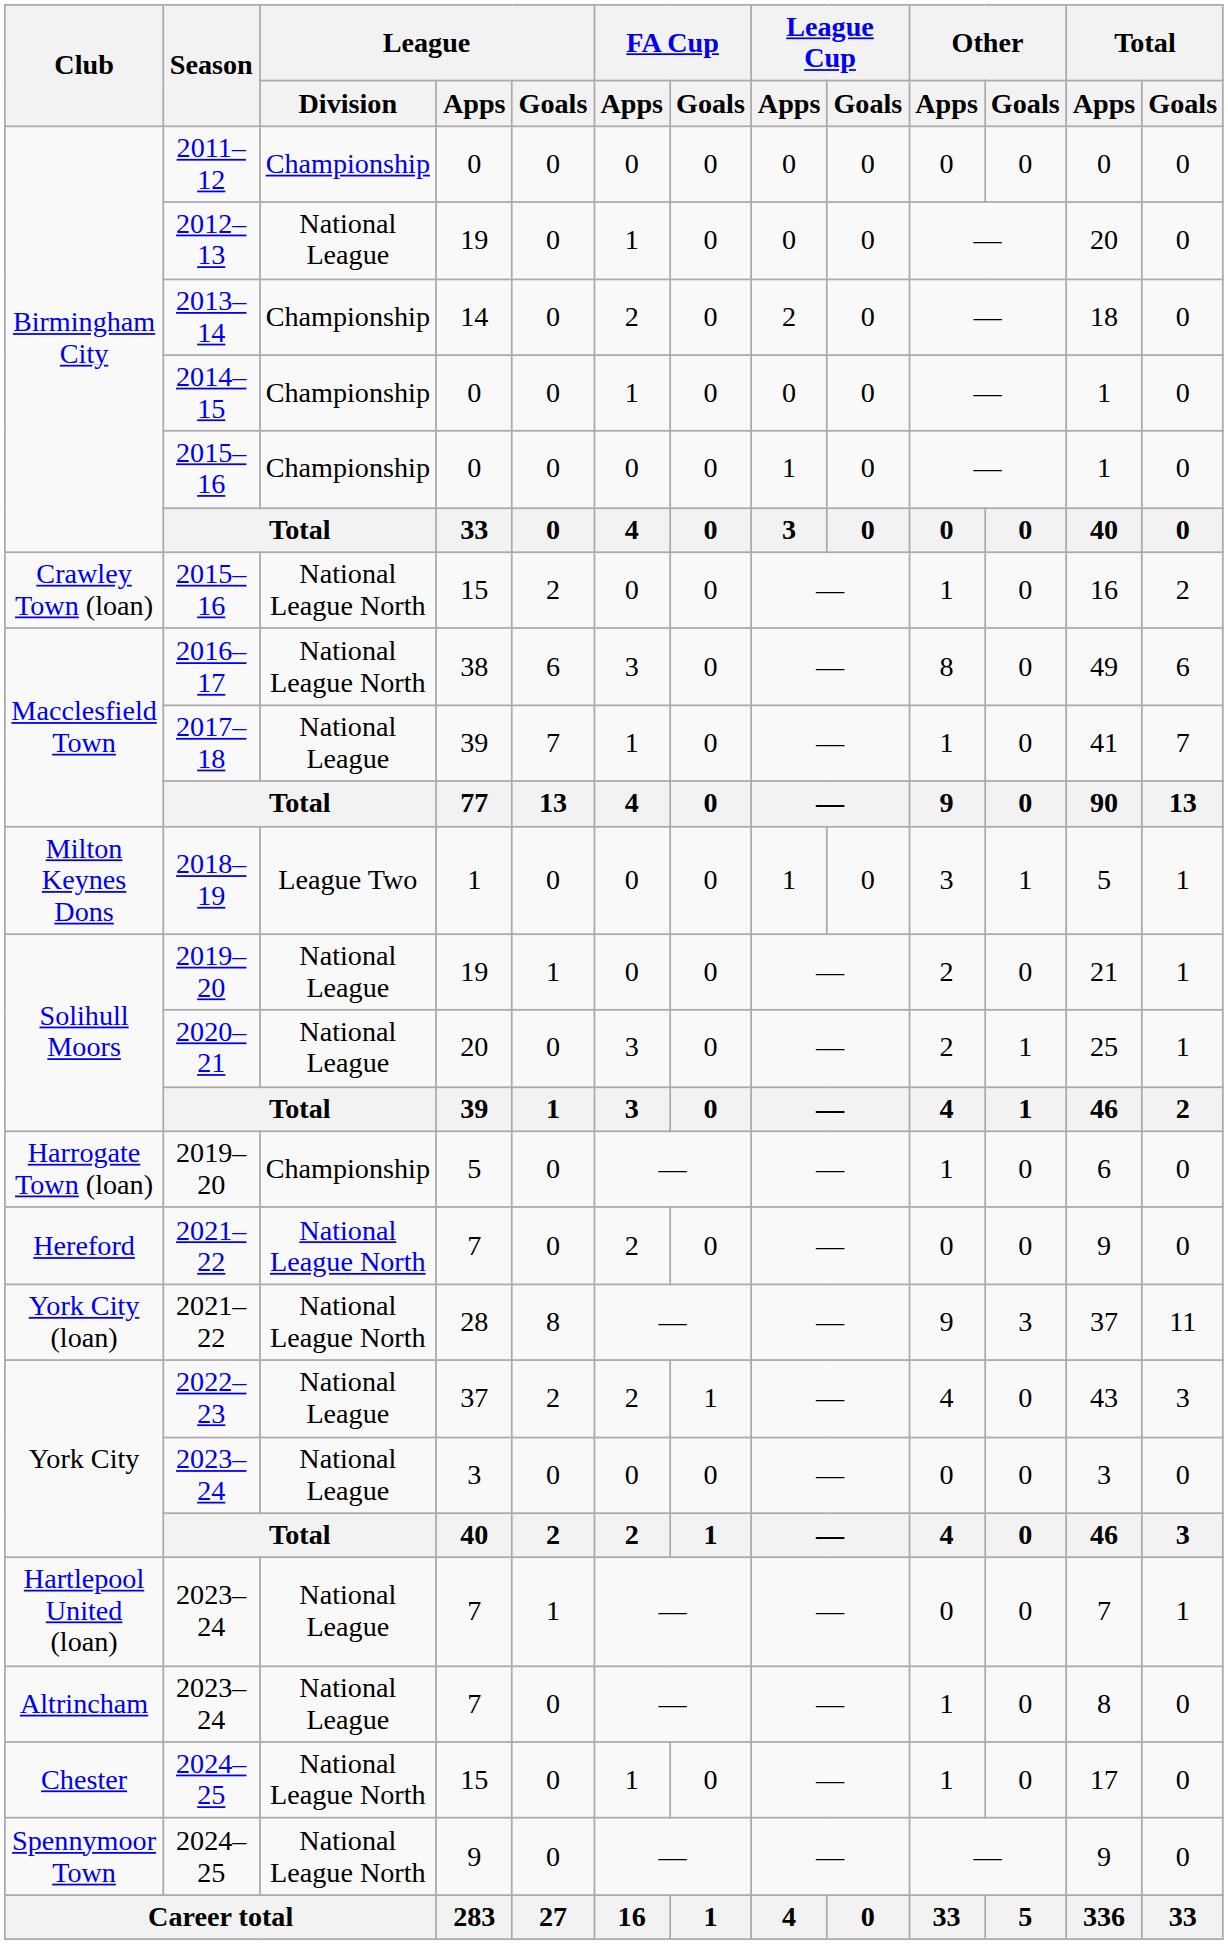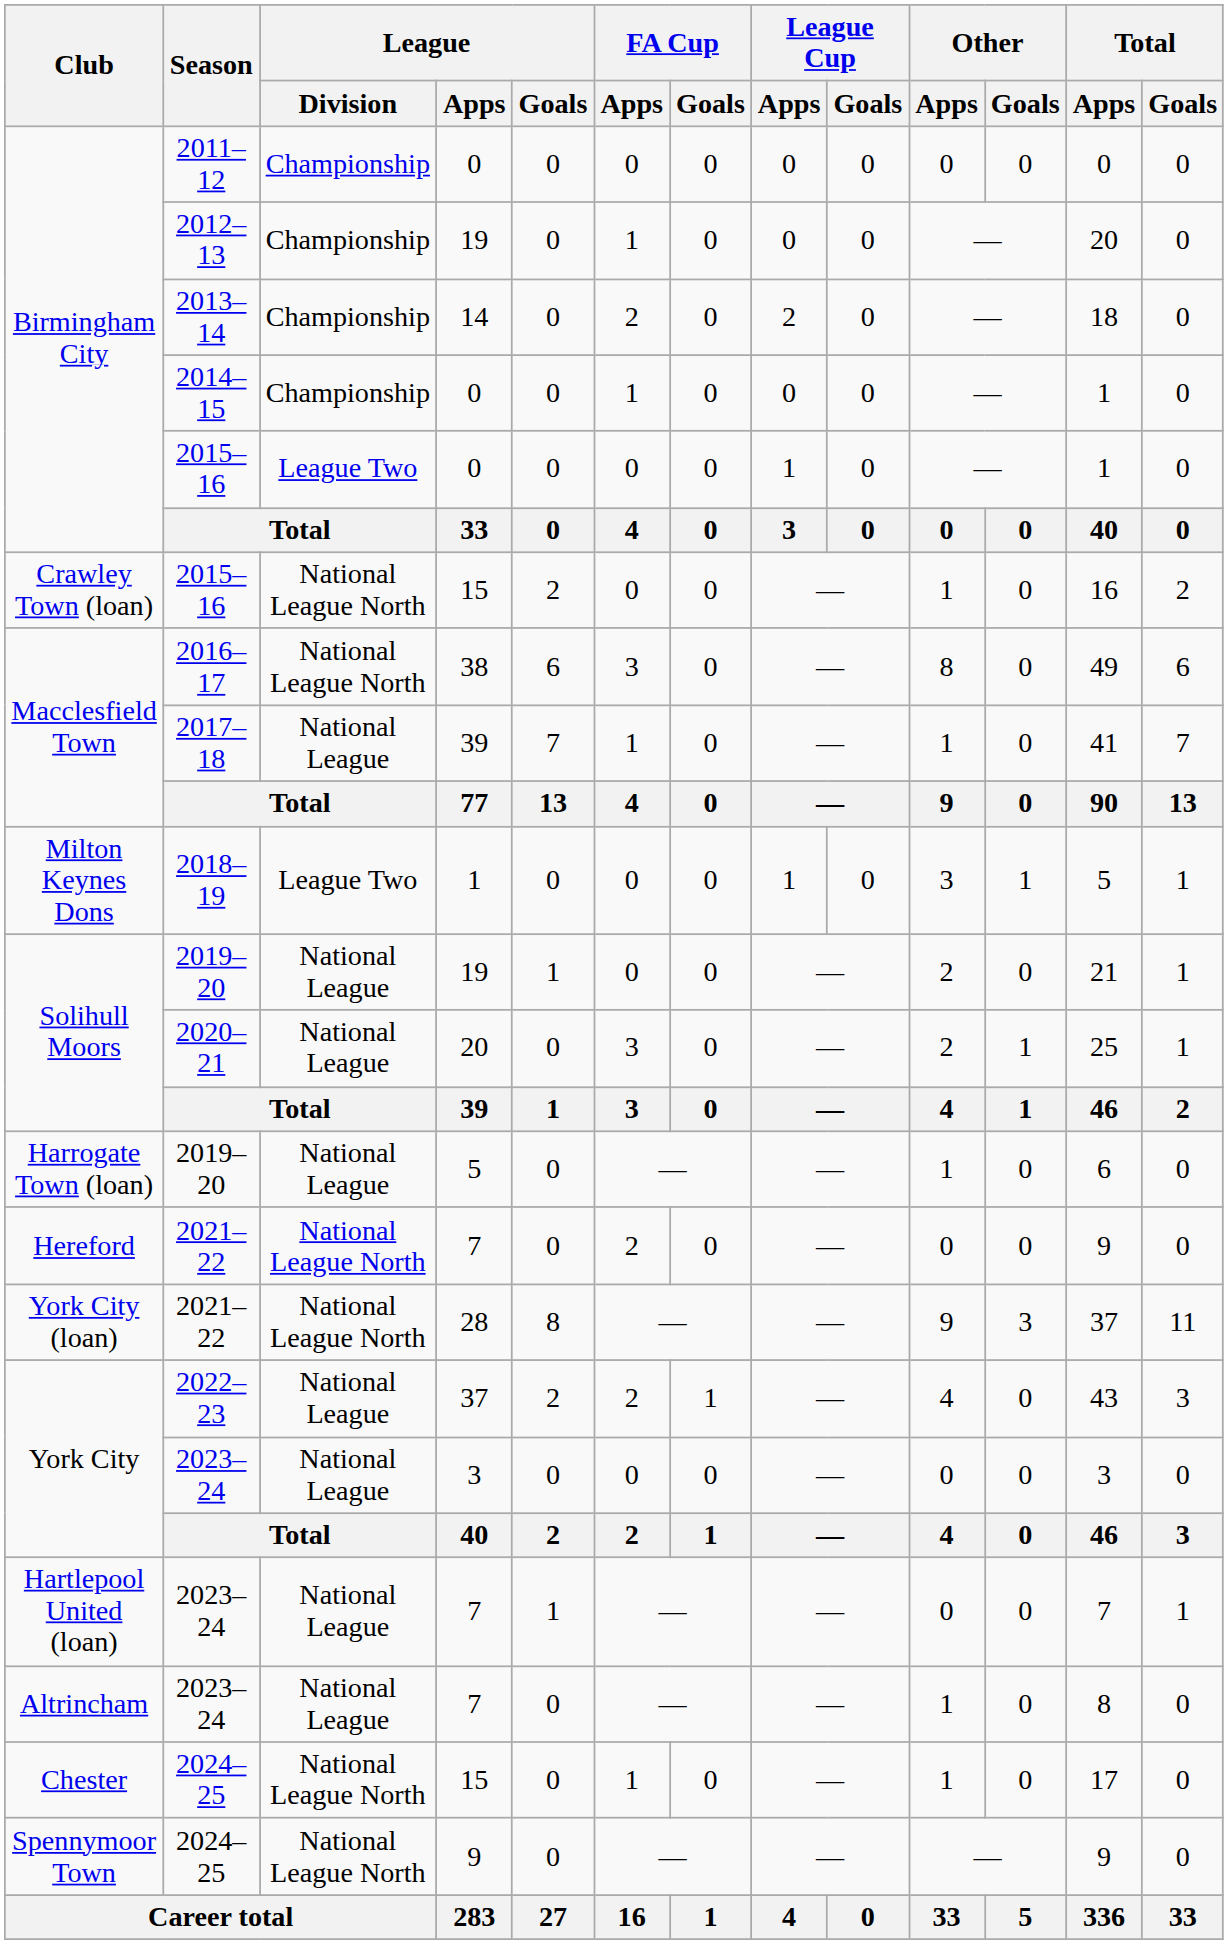 <table class="wikitable" style="text-align: center;">
 <tr>
 <th rowspan=2>Club</th>
 <th rowspan=2>Season</th>
 <th colspan=3>League</th>
 <th colspan=2><a href='#'>FA Cup</a></th>
 <th colspan=2><a href='#'>League Cup</a></th>
 <th colspan=2>Other</th>
 <th colspan=2>Total</th>
 </tr>
 <tr>
 <th>Division</th>
 <th>Apps</th>
 <th>Goals</th>
 <th>Apps</th>
 <th>Goals</th>
 <th>Apps</th>
 <th>Goals</th>
 <th>Apps</th>
 <th>Goals</th>
 <th>Apps</th>
 <th>Goals</th>
 </tr>
 <tr>
 <td rowspan=6><a href='#'>Birmingham City</a></td>
 <td><a href='#'>2011–12</a></td>
 <td><a href='#'>Championship</a></td>
 <td>0</td>
 <td>0</td>
 <td>0</td>
 <td>0</td>
 <td>0</td>
 <td>0</td>
 <td>0</td>
 <td>0</td>
 <td>0</td>
 <td>0</td>
 </tr>
 <tr>
 <td><a href='#'>2012–13</a></td>
-<td>National League</td>
+<td>Championship</td>
 <td>19</td>
 <td>0</td>
 <td>1</td>
 <td>0</td>
 <td>0</td>
 <td>0</td>
 <td colspan=2>—</td>
 <td>20</td>
 <td>0</td>
 </tr>
 <tr>
 <td><a href='#'>2013–14</a></td>
 <td>Championship</td>
 <td>14</td>
 <td>0</td>
 <td>2</td>
 <td>0</td>
 <td>2</td>
 <td>0</td>
 <td colspan=2>—</td>
 <td>18</td>
 <td>0</td>
 </tr>
 <tr>
 <td><a href='#'>2014–15</a></td>
 <td>Championship</td>
 <td>0</td>
 <td>0</td>
 <td>1</td>
 <td>0</td>
 <td>0</td>
 <td>0</td>
 <td colspan=2>—</td>
 <td>1</td>
 <td>0</td>
 </tr>
 <tr>
 <td><a href='#'>2015–16</a></td>
-<td>Championship</td>
+<td><a href='#'>League Two</a></td>
 <td>0</td>
 <td>0</td>
 <td>0</td>
 <td>0</td>
 <td>1</td>
 <td>0</td>
 <td colspan=2>—</td>
 <td>1</td>
 <td>0</td>
 </tr>
 <tr>
 <th colspan=2>Total</th>
 <th>33</th>
 <th>0</th>
 <th>4</th>
 <th>0</th>
 <th>3</th>
 <th>0</th>
 <th>0</th>
 <th>0</th>
 <th>40</th>
 <th>0</th>
 </tr>
 <tr>
 <td><a href='#'>Crawley Town</a> (loan)</td>
 <td><a href='#'>2015–16</a></td>
 <td>National League North</td>
 <td>15</td>
 <td>2</td>
 <td>0</td>
 <td>0</td>
 <td colspan=2>—</td>
 <td>1</td>
 <td>0</td>
 <td>16</td>
 <td>2</td>
 </tr>
 <tr>
 <td rowspan=3><a href='#'>Macclesfield Town</a></td>
 <td><a href='#'>2016–17</a></td>
 <td>National League North</td>
 <td>38</td>
 <td>6</td>
 <td>3</td>
 <td>0</td>
 <td colspan=2>—</td>
 <td>8</td>
 <td>0</td>
 <td>49</td>
 <td>6</td>
 </tr>
 <tr>
 <td><a href='#'>2017–18</a></td>
 <td>National League</td>
 <td>39</td>
 <td>7</td>
 <td>1</td>
 <td>0</td>
 <td colspan=2>—</td>
 <td>1</td>
 <td>0</td>
 <td>41</td>
 <td>7</td>
 </tr>
 <tr>
 <th colspan=2>Total</th>
 <th>77</th>
 <th>13</th>
 <th>4</th>
 <th>0</th>
 <th colspan=2>—</th>
 <th>9</th>
 <th>0</th>
 <th>90</th>
 <th>13</th>
 </tr>
 <tr>
 <td><a href='#'>Milton Keynes Dons</a></td>
 <td><a href='#'>2018–19</a></td>
 <td>League Two</td>
 <td>1</td>
 <td>0</td>
 <td>0</td>
 <td>0</td>
 <td>1</td>
 <td>0</td>
 <td>3</td>
 <td>1</td>
 <td>5</td>
 <td>1</td>
 </tr>
 <tr>
 <td rowspan=3><a href='#'>Solihull Moors</a></td>
 <td><a href='#'>2019–20</a></td>
 <td>National League</td>
 <td>19</td>
 <td>1</td>
 <td>0</td>
 <td>0</td>
 <td colspan=2>—</td>
 <td>2</td>
 <td>0</td>
 <td>21</td>
 <td>1</td>
 </tr>
 <tr>
 <td><a href='#'>2020–21</a></td>
 <td>National League</td>
 <td>20</td>
 <td>0</td>
 <td>3</td>
 <td>0</td>
 <td colspan=2>—</td>
 <td>2</td>
 <td>1</td>
 <td>25</td>
 <td>1</td>
 </tr>
 <tr>
 <th colspan=2>Total</th>
 <th>39</th>
 <th>1</th>
 <th>3</th>
 <th>0</th>
 <th colspan=2>—</th>
 <th>4</th>
 <th>1</th>
 <th>46</th>
 <th>2</th>
 </tr>
 <tr>
 <td><a href='#'>Harrogate Town</a> (loan)</td>
 <td>2019–20</td>
-<td>Championship</td>
+<td>National League</td>
 <td>5</td>
 <td>0</td>
 <td colspan=2>—</td>
 <td colspan=2>—</td>
 <td>1</td>
 <td>0</td>
 <td>6</td>
 <td>0</td>
 </tr>
 <tr>
 <td><a href='#'>Hereford</a></td>
 <td><a href='#'>2021–22</a></td>
 <td><a href='#'>National League North</a></td>
 <td>7</td>
 <td>0</td>
 <td>2</td>
 <td>0</td>
 <td colspan=2>—</td>
 <td>0</td>
 <td>0</td>
 <td>9</td>
 <td>0</td>
 </tr>
 <tr>
 <td><a href='#'>York City</a> (loan)</td>
 <td>2021–22</td>
 <td>National League North</td>
 <td>28</td>
 <td>8</td>
 <td colspan=2>—</td>
 <td colspan=2>—</td>
 <td>9</td>
 <td>3</td>
 <td>37</td>
 <td>11</td>
 </tr>
 <tr>
 <td rowspan="3">York City</td>
 <td><a href='#'>2022–23</a></td>
 <td>National League</td>
 <td>37</td>
 <td>2</td>
 <td>2</td>
 <td>1</td>
 <td colspan=2>—</td>
 <td>4</td>
 <td>0</td>
 <td>43</td>
 <td>3</td>
 </tr>
 <tr>
 <td><a href='#'>2023–24</a></td>
 <td>National League</td>
 <td>3</td>
 <td>0</td>
 <td>0</td>
 <td>0</td>
 <td colspan="2">—</td>
 <td>0</td>
 <td>0</td>
 <td>3</td>
 <td>0</td>
 </tr>
 <tr>
 <th colspan="2">Total</th>
 <th>40</th>
 <th>2</th>
 <th>2</th>
 <th>1</th>
 <th colspan="2">—</th>
 <th>4</th>
 <th>0</th>
 <th>46</th>
 <th>3</th>
 </tr>
 <tr>
 <td><a href='#'>Hartlepool United</a> (loan)</td>
 <td>2023–24</td>
 <td>National League</td>
 <td>7</td>
 <td>1</td>
 <td colspan=2>—</td>
 <td colspan=2>—</td>
 <td>0</td>
 <td>0</td>
 <td>7</td>
 <td>1</td>
 </tr>
 <tr>
 <td><a href='#'>Altrincham</a></td>
 <td>2023–24</td>
 <td>National League</td>
 <td>7</td>
 <td>0</td>
 <td colspan=2>—</td>
 <td colspan=2>—</td>
 <td>1</td>
 <td>0</td>
 <td>8</td>
 <td>0</td>
 </tr>
 <tr>
 <td><a href='#'>Chester</a></td>
 <td><a href='#'>2024–25</a></td>
 <td>National League North</td>
 <td>15</td>
 <td>0</td>
 <td>1</td>
 <td>0</td>
 <td colspan="2">—</td>
 <td>1</td>
 <td>0</td>
 <td>17</td>
 <td>0</td>
 </tr>
 <tr>
 <td><a href='#'>Spennymoor Town</a></td>
 <td>2024–25</td>
 <td>National League North</td>
 <td>9</td>
 <td>0</td>
 <td colspan="2">—</td>
 <td colspan="2">—</td>
 <td colspan="2">—</td>
 <td>9</td>
 <td>0</td>
 </tr>
 <tr>
 <th colspan="3">Career total</th>
 <th>283</th>
 <th>27</th>
 <th>16</th>
 <th>1</th>
 <th>4</th>
 <th>0</th>
 <th>33</th>
 <th>5</th>
 <th>336</th>
 <th>33</th>
 </tr>
 </table>
